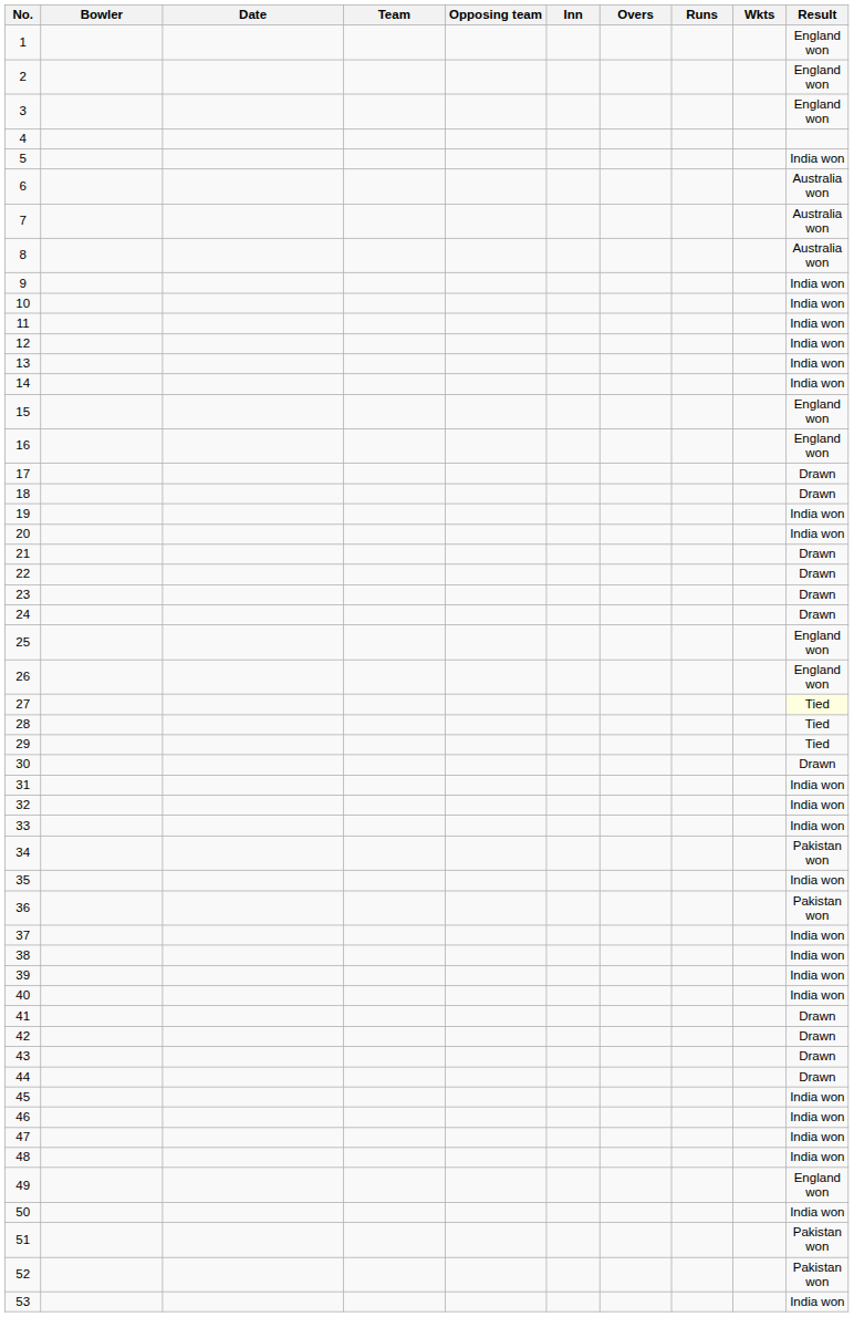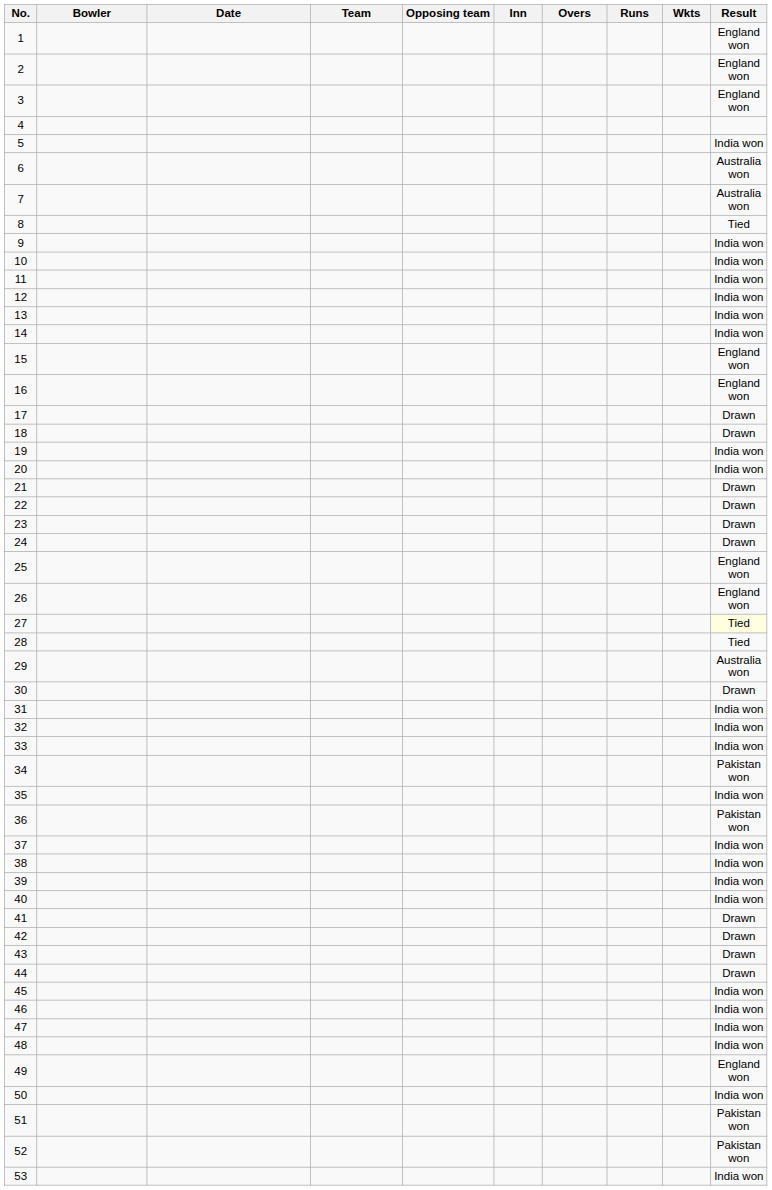 <table class="wikitable sortable" style="font-size: 100%">
 <tr align=center>
 <th scope="col" width="38">No.</th>
 <th scope="col" width="145">Bowler</th>
 <th scope="col" width="220">Date</th>
 <th scope="col" width="120">Team</th>
 <th scope="col" width="120">Opposing team</th>
 <th scope="col" width="60">Inn</th>
 <th scope="col" width="82">Overs</th>
 <th scope="col" width="70">Runs</th>
 <th scope="col" width="60">Wkts</th>
 <th scope="col" width="70">Result</th>
 </tr>
 <tr align=center>
 <td scope="row">1</td>
 <td></td>
 <td></td>
 <td></td>
 <td></td>
 <td></td>
 <td></td>
 <td></td>
 <td></td>
 <td>England won</td>
 </tr>
 <tr align=center>
 <td scope="row">2</td>
 <td></td>
 <td></td>
 <td></td>
 <td></td>
 <td></td>
 <td></td>
 <td></td>
 <td></td>
 <td>England won</td>
 </tr>
 <tr align=center>
 <td scope="row">3</td>
 <td></td>
 <td></td>
 <td></td>
 <td></td>
 <td></td>
 <td></td>
 <td></td>
 <td></td>
 <td>England won</td>
 </tr>
 <tr align=center>
 <td scope="row">4</td>
 <td></td>
 <td></td>
 <td></td>
 <td></td>
 <td></td>
 <td></td>
 <td></td>
 <td></td>
 <td></td>
 </tr>
 <tr align=center>
 <td scope="row">5</td>
 <td></td>
 <td></td>
 <td></td>
 <td></td>
 <td></td>
 <td></td>
 <td></td>
 <td></td>
 <td>India won</td>
 </tr>
 <tr align=center>
 <td scope="row">6</td>
 <td></td>
 <td></td>
 <td></td>
 <td></td>
 <td></td>
 <td></td>
 <td></td>
 <td></td>
 <td>Australia won</td>
 </tr>
 <tr align=center>
 <td scope="row">7</td>
 <td></td>
 <td></td>
 <td></td>
 <td></td>
 <td></td>
 <td></td>
 <td></td>
 <td></td>
 <td>Australia won</td>
 </tr>
 <tr align=center>
 <td scope="row">8</td>
 <td></td>
 <td></td>
 <td></td>
 <td></td>
 <td></td>
 <td></td>
 <td></td>
 <td></td>
-<td>Australia won</td>
+<td>Tied</td>
 </tr>
 <tr align=center>
 <td scope="row">9</td>
 <td></td>
 <td></td>
 <td></td>
 <td></td>
 <td></td>
 <td></td>
 <td></td>
 <td></td>
 <td>India won</td>
 </tr>
 <tr align=center>
 <td scope="row">10</td>
 <td></td>
 <td></td>
 <td></td>
 <td></td>
 <td></td>
 <td></td>
 <td></td>
 <td></td>
 <td>India won</td>
 </tr>
 <tr align=center>
 <td scope="row">11</td>
 <td></td>
 <td></td>
 <td></td>
 <td></td>
 <td></td>
 <td></td>
 <td></td>
 <td></td>
 <td>India won</td>
 </tr>
 <tr align=center>
 <td scope="row">12</td>
 <td></td>
 <td></td>
 <td></td>
 <td></td>
 <td></td>
 <td></td>
 <td></td>
 <td></td>
 <td>India won</td>
 </tr>
 <tr align=center>
 <td scope="row">13</td>
 <td></td>
 <td></td>
 <td></td>
 <td></td>
 <td></td>
 <td></td>
 <td></td>
 <td></td>
 <td>India won</td>
 </tr>
 <tr align=center>
 <td scope="row">14</td>
 <td></td>
 <td></td>
 <td></td>
 <td></td>
 <td></td>
 <td></td>
 <td></td>
 <td></td>
 <td>India won</td>
 </tr>
 <tr align=center>
 <td scope="row">15</td>
 <td></td>
 <td></td>
 <td></td>
 <td></td>
 <td></td>
 <td></td>
 <td></td>
 <td></td>
 <td>England won</td>
 </tr>
 <tr align=center>
 <td scope="row">16</td>
 <td></td>
 <td></td>
 <td></td>
 <td></td>
 <td></td>
 <td></td>
 <td></td>
 <td></td>
 <td>England won</td>
 </tr>
 <tr align=center>
 <td scope="row">17</td>
 <td></td>
 <td></td>
 <td></td>
 <td></td>
 <td></td>
 <td></td>
 <td></td>
 <td></td>
 <td>Drawn</td>
 </tr>
 <tr align=center>
 <td scope="row">18</td>
 <td></td>
 <td></td>
 <td></td>
 <td></td>
 <td></td>
 <td></td>
 <td></td>
 <td></td>
 <td>Drawn</td>
 </tr>
 <tr align=center>
 <td scope="row">19</td>
 <td></td>
 <td></td>
 <td></td>
 <td></td>
 <td></td>
 <td></td>
 <td></td>
 <td></td>
 <td>India won</td>
 </tr>
 <tr align=center>
 <td scope="row">20</td>
 <td></td>
 <td></td>
 <td></td>
 <td></td>
 <td></td>
 <td></td>
 <td></td>
 <td></td>
 <td>India won</td>
 </tr>
 <tr align=center>
 <td scope="row">21</td>
 <td></td>
 <td></td>
 <td></td>
 <td></td>
 <td></td>
 <td></td>
 <td></td>
 <td></td>
 <td>Drawn</td>
 </tr>
 <tr align=center>
 <td scope="row">22</td>
 <td></td>
 <td></td>
 <td></td>
 <td></td>
 <td></td>
 <td></td>
 <td></td>
 <td></td>
 <td>Drawn</td>
 </tr>
 <tr align=center>
 <td scope="row">23</td>
 <td></td>
 <td></td>
 <td></td>
 <td></td>
 <td></td>
 <td></td>
 <td></td>
 <td></td>
 <td>Drawn</td>
 </tr>
 <tr align=center>
 <td scope="row">24</td>
 <td></td>
 <td></td>
 <td></td>
 <td></td>
 <td></td>
 <td></td>
 <td></td>
 <td></td>
 <td>Drawn</td>
 </tr>
 <tr align=center>
 <td scope="row">25</td>
 <td></td>
 <td></td>
 <td></td>
 <td></td>
 <td></td>
 <td></td>
 <td></td>
 <td></td>
 <td>England won</td>
 </tr>
 <tr align=center>
 <td scope="row">26</td>
 <td></td>
 <td></td>
 <td></td>
 <td></td>
 <td></td>
 <td></td>
 <td></td>
 <td></td>
 <td>England won</td>
 </tr>
 <tr align=center>
 <td scope="row">27</td>
 <td></td>
 <td></td>
 <td></td>
 <td></td>
 <td></td>
 <td></td>
 <td></td>
 <td></td>
 <td style="background: lightyellow;">Tied</td>
 </tr>
 <tr align=center>
 <td scope="row">28</td>
 <td></td>
 <td></td>
 <td></td>
 <td></td>
 <td></td>
 <td></td>
 <td></td>
 <td></td>
 <td>Tied</td>
 </tr>
 <tr align=center>
 <td scope="row">29</td>
 <td></td>
 <td></td>
 <td></td>
 <td></td>
 <td></td>
 <td></td>
 <td></td>
 <td></td>
-<td>Tied</td>
+<td>Australia won</td>
 </tr>
 <tr align=center>
 <td scope="row">30</td>
 <td></td>
 <td></td>
 <td></td>
 <td></td>
 <td></td>
 <td></td>
 <td></td>
 <td></td>
 <td>Drawn</td>
 </tr>
 <tr align=center>
 <td scope="row">31</td>
 <td></td>
 <td></td>
 <td></td>
 <td></td>
 <td></td>
 <td></td>
 <td></td>
 <td></td>
 <td>India won</td>
 </tr>
 <tr align=center>
 <td scope="row">32</td>
 <td></td>
 <td></td>
 <td></td>
 <td></td>
 <td></td>
 <td></td>
 <td></td>
 <td></td>
 <td>India won</td>
 </tr>
 <tr align=center>
 <td scope="row">33</td>
 <td></td>
 <td></td>
 <td></td>
 <td></td>
 <td></td>
 <td></td>
 <td></td>
 <td></td>
 <td>India won</td>
 </tr>
 <tr align=center>
 <td scope="row">34</td>
 <td></td>
 <td></td>
 <td></td>
 <td></td>
 <td></td>
 <td></td>
 <td></td>
 <td></td>
 <td>Pakistan won</td>
 </tr>
 <tr align=center>
 <td scope="row">35</td>
 <td></td>
 <td></td>
 <td></td>
 <td></td>
 <td></td>
 <td></td>
 <td></td>
 <td></td>
 <td>India won</td>
 </tr>
 <tr align=center>
 <td scope="row">36</td>
 <td></td>
 <td></td>
 <td></td>
 <td></td>
 <td></td>
 <td></td>
 <td></td>
 <td></td>
 <td>Pakistan won</td>
 </tr>
 <tr align=center>
 <td scope="row">37</td>
 <td></td>
 <td></td>
 <td></td>
 <td></td>
 <td></td>
 <td></td>
 <td></td>
 <td></td>
 <td>India won</td>
 </tr>
 <tr align=center>
 <td scope="row">38</td>
 <td></td>
 <td></td>
 <td></td>
 <td></td>
 <td></td>
 <td></td>
 <td></td>
 <td></td>
 <td>India won</td>
 </tr>
 <tr align=center>
 <td scope="row">39</td>
 <td></td>
 <td></td>
 <td></td>
 <td></td>
 <td></td>
 <td></td>
 <td></td>
 <td></td>
 <td>India won</td>
 </tr>
 <tr align=center>
 <td scope="row">40</td>
 <td></td>
 <td></td>
 <td></td>
 <td></td>
 <td></td>
 <td></td>
 <td></td>
 <td></td>
 <td>India won</td>
 </tr>
 <tr align=center>
 <td scope="row">41</td>
 <td></td>
 <td></td>
 <td></td>
 <td></td>
 <td></td>
 <td></td>
 <td></td>
 <td></td>
 <td>Drawn</td>
 </tr>
 <tr align=center>
 <td scope="row">42</td>
 <td></td>
 <td></td>
 <td></td>
 <td></td>
 <td></td>
 <td></td>
 <td></td>
 <td></td>
 <td>Drawn</td>
 </tr>
 <tr align=center>
 <td scope="row">43</td>
 <td></td>
 <td></td>
 <td></td>
 <td></td>
 <td></td>
 <td></td>
 <td></td>
 <td></td>
 <td>Drawn</td>
 </tr>
 <tr align=center>
 <td scope="row">44</td>
 <td></td>
 <td></td>
 <td></td>
 <td></td>
 <td></td>
 <td></td>
 <td></td>
 <td></td>
 <td>Drawn</td>
 </tr>
 <tr align=center>
 <td scope="row">45</td>
 <td></td>
 <td></td>
 <td></td>
 <td></td>
 <td></td>
 <td></td>
 <td></td>
 <td></td>
 <td>India won</td>
 </tr>
 <tr align=center>
 <td scope="row">46</td>
 <td></td>
 <td></td>
 <td></td>
 <td></td>
 <td></td>
 <td></td>
 <td></td>
 <td></td>
 <td>India won</td>
 </tr>
 <tr align=center>
 <td scope="row">47</td>
 <td></td>
 <td></td>
 <td></td>
 <td></td>
 <td></td>
 <td></td>
 <td></td>
 <td></td>
 <td>India won</td>
 </tr>
 <tr align=center>
 <td scope="row">48</td>
 <td></td>
 <td></td>
 <td></td>
 <td></td>
 <td></td>
 <td></td>
 <td></td>
 <td></td>
 <td>India won</td>
 </tr>
 <tr align=center>
 <td scope="row">49</td>
 <td></td>
 <td></td>
 <td></td>
 <td></td>
 <td></td>
 <td></td>
 <td></td>
 <td></td>
 <td>England won</td>
 </tr>
 <tr align=center>
 <td scope="row">50</td>
 <td></td>
 <td></td>
 <td></td>
 <td></td>
 <td></td>
 <td></td>
 <td></td>
 <td></td>
 <td>India won</td>
 </tr>
 <tr align=center>
 <td scope="row">51</td>
 <td></td>
 <td></td>
 <td></td>
 <td></td>
 <td></td>
 <td></td>
 <td></td>
 <td></td>
 <td>Pakistan won</td>
 </tr>
 <tr align=center>
 <td scope="row">52</td>
 <td></td>
 <td></td>
 <td></td>
 <td></td>
 <td></td>
 <td></td>
 <td></td>
 <td></td>
 <td>Pakistan won</td>
 </tr>
 <tr align=center>
 <td scope="row">53</td>
 <td></td>
 <td></td>
 <td></td>
 <td></td>
 <td></td>
 <td></td>
 <td></td>
 <td></td>
 <td>India won</td>
 </tr>
 </table>
